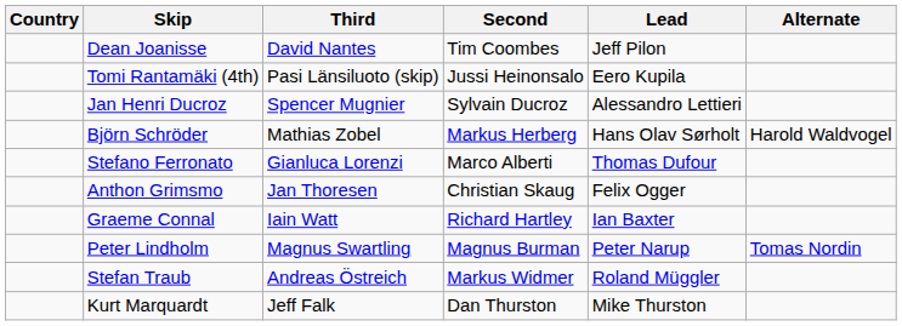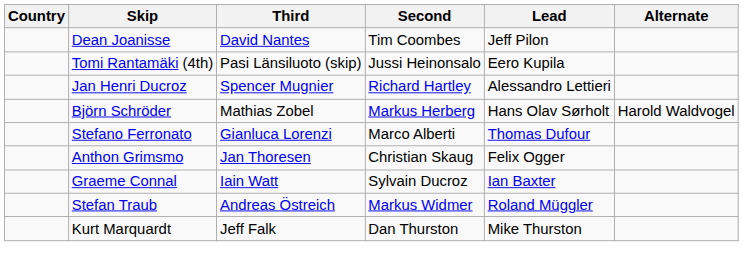 <table class=wikitable>
 <tr>
 <th>Country</th>
 <th>Skip</th>
 <th>Third</th>
 <th>Second</th>
 <th>Lead</th>
 <th>Alternate</th>
 </tr>
 <tr>
 <td></td>
 <td><a href='#'>Dean Joanisse</a></td>
 <td><a href='#'>David Nantes</a></td>
 <td>Tim Coombes</td>
 <td>Jeff Pilon</td>
 <td></td>
 </tr>
 <tr>
 <td></td>
 <td><a href='#'>Tomi Rantamäki</a> (4th)</td>
 <td>Pasi Länsiluoto (skip)</td>
 <td>Jussi Heinonsalo</td>
 <td>Eero Kupila</td>
 <td></td>
 </tr>
 <tr>
 <td></td>
 <td><a href='#'>Jan Henri Ducroz</a></td>
 <td><a href='#'>Spencer Mugnier</a></td>
-<td>Sylvain Ducroz</td>
+<td><a href='#'>Richard Hartley</a></td>
 <td>Alessandro Lettieri</td>
 <td></td>
 </tr>
 <tr>
 <td></td>
 <td><a href='#'>Björn Schröder</a></td>
 <td>Mathias Zobel</td>
 <td><a href='#'>Markus Herberg</a></td>
 <td>Hans Olav Sørholt</td>
 <td>Harold Waldvogel</td>
 </tr>
 <tr>
 <td></td>
 <td><a href='#'>Stefano Ferronato</a></td>
 <td><a href='#'>Gianluca Lorenzi</a></td>
 <td>Marco Alberti</td>
 <td><a href='#'>Thomas Dufour</a></td>
 <td></td>
 </tr>
 <tr>
 <td></td>
 <td><a href='#'>Anthon Grimsmo</a></td>
 <td><a href='#'>Jan Thoresen</a></td>
 <td>Christian Skaug</td>
 <td>Felix Ogger</td>
 <td></td>
 </tr>
 <tr>
 <td></td>
 <td><a href='#'>Graeme Connal</a></td>
 <td><a href='#'>Iain Watt</a></td>
-<td><a href='#'>Richard Hartley</a></td>
+<td>Sylvain Ducroz</td>
 <td><a href='#'>Ian Baxter</a></td>
 <td></td>
-</tr>
-<tr>
-<td></td>
-<td><a href='#'>Peter Lindholm</a></td>
-<td><a href='#'>Magnus Swartling</a></td>
-<td><a href='#'>Magnus Burman</a></td>
-<td><a href='#'>Peter Narup</a></td>
-<td><a href='#'>Tomas Nordin</a></td>
 </tr>
 <tr>
 <td></td>
 <td><a href='#'>Stefan Traub</a></td>
 <td><a href='#'>Andreas Östreich</a></td>
 <td><a href='#'>Markus Widmer</a></td>
 <td><a href='#'>Roland Müggler</a></td>
 <td></td>
 </tr>
 <tr>
 <td></td>
 <td>Kurt Marquardt</td>
 <td>Jeff Falk</td>
 <td>Dan Thurston</td>
 <td>Mike Thurston</td>
 <td></td>
 </tr>
 </table>
